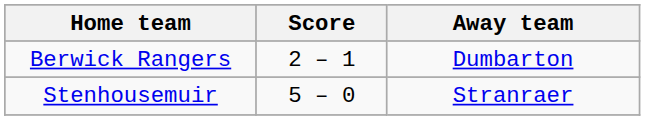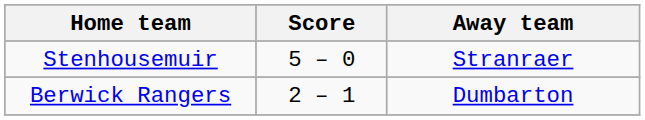 <table class="wikitable" style="text-align: center">
 <tr>
 <th width=140>Home team</th>
 <th width=70>Score</th>
 <th width=140>Away team</th>
 </tr>
 <tr>
+<td><a href='#'>Stenhousemuir</a></td>
+<td>5 – 0</td>
+<td><a href='#'>Stranraer</a></td>
+</tr>
+<tr>
 <td><a href='#'>Berwick Rangers</a></td>
 <td>2 – 1</td>
 <td><a href='#'>Dumbarton</a></td>
 </tr>
-<tr>
-<td><a href='#'>Stenhousemuir</a></td>
-<td>5 – 0</td>
-<td><a href='#'>Stranraer</a></td>
-</tr>
 </table>
